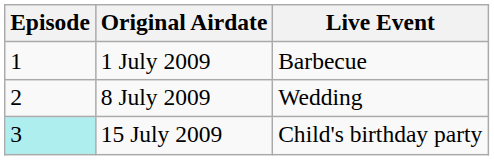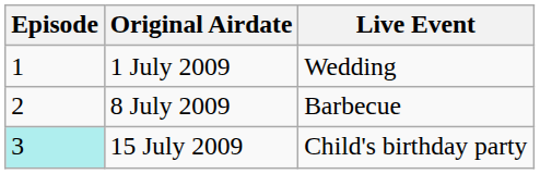 <table class="wikitable">
 <tr>
 <th>Episode</th>
 <th>Original Airdate</th>
 <th>Live Event</th>
 </tr>
 <tr --->
 <td>1</td>
 <td>1 July 2009</td>
-<td>Barbecue</td>
+<td>Wedding</td>
 </tr>
 <tr --->
 <td>2</td>
 <td>8 July 2009</td>
-<td>Wedding</td>
+<td>Barbecue</td>
 </tr>
 <tr --->
 <td style="background: paleturquoise;">3</td>
 <td>15 July 2009</td>
 <td>Child's birthday party</td>
 </tr>
 </table>
